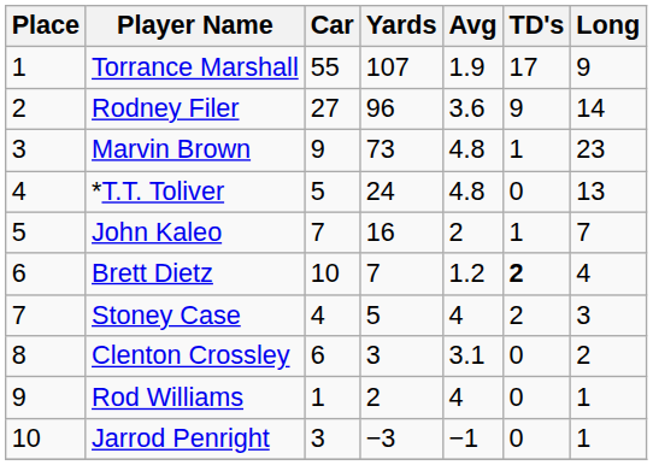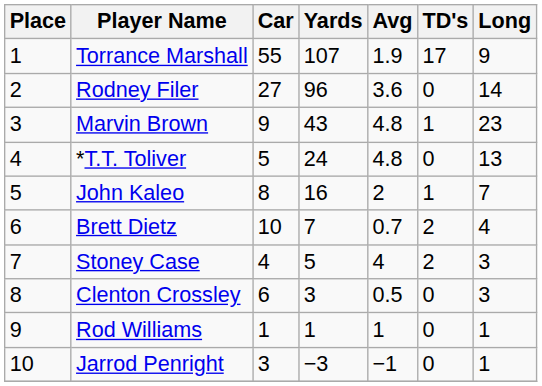 <table class="wikitable">
 <tr>
 <th>Place</th>
 <th>Player Name</th>
 <th>Car</th>
 <th>Yards</th>
 <th>Avg</th>
 <th>TD's</th>
 <th>Long</th>
 </tr>
 <tr>
 <td>1</td>
 <td><a href='#'>Torrance Marshall</a></td>
 <td>55</td>
 <td>107</td>
 <td>1.9</td>
 <td>17</td>
 <td>9</td>
 </tr>
 <tr>
 <td>2</td>
 <td><a href='#'>Rodney Filer</a></td>
 <td>27</td>
 <td>96</td>
 <td>3.6</td>
-<td>9</td>
+<td>0</td>
 <td>14</td>
 </tr>
 <tr>
 <td>3</td>
 <td><a href='#'>Marvin Brown</a></td>
 <td>9</td>
-<td>73</td>
+<td>43</td>
 <td>4.8</td>
 <td>1</td>
 <td>23</td>
 </tr>
 <tr>
 <td>4</td>
 <td>*<a href='#'>T.T. Toliver</a></td>
 <td>5</td>
 <td>24</td>
 <td>4.8</td>
 <td>0</td>
 <td>13</td>
 </tr>
 <tr>
 <td>5</td>
 <td><a href='#'>John Kaleo</a></td>
-<td>7</td>
+<td>8</td>
 <td>16</td>
 <td>2</td>
 <td>1</td>
 <td>7</td>
 </tr>
 <tr>
 <td>6</td>
 <td><a href='#'>Brett Dietz</a></td>
 <td>10</td>
 <td>7</td>
-<td>1.2</td>
-<td><strong>2</strong></td>
+<td>0.7</td>
+<td>2</td>
 <td>4</td>
 </tr>
 <tr>
 <td>7</td>
 <td><a href='#'>Stoney Case</a></td>
 <td>4</td>
 <td>5</td>
 <td>4</td>
 <td>2</td>
 <td>3</td>
 </tr>
 <tr>
 <td>8</td>
 <td><a href='#'>Clenton Crossley</a></td>
 <td>6</td>
 <td>3</td>
-<td>3.1</td>
+<td>0.5</td>
 <td>0</td>
-<td>2</td>
+<td>3</td>
 </tr>
 <tr>
 <td>9</td>
 <td><a href='#'>Rod Williams</a></td>
 <td>1</td>
-<td>2</td>
-<td>4</td>
+<td>1</td>
+<td>1</td>
 <td>0</td>
 <td>1</td>
 </tr>
 <tr>
 <td>10</td>
 <td><a href='#'>Jarrod Penright</a></td>
 <td>3</td>
 <td>−3</td>
 <td>−1</td>
 <td>0</td>
 <td>1</td>
 </tr>
 <tr>
 </tr>
 </table>
